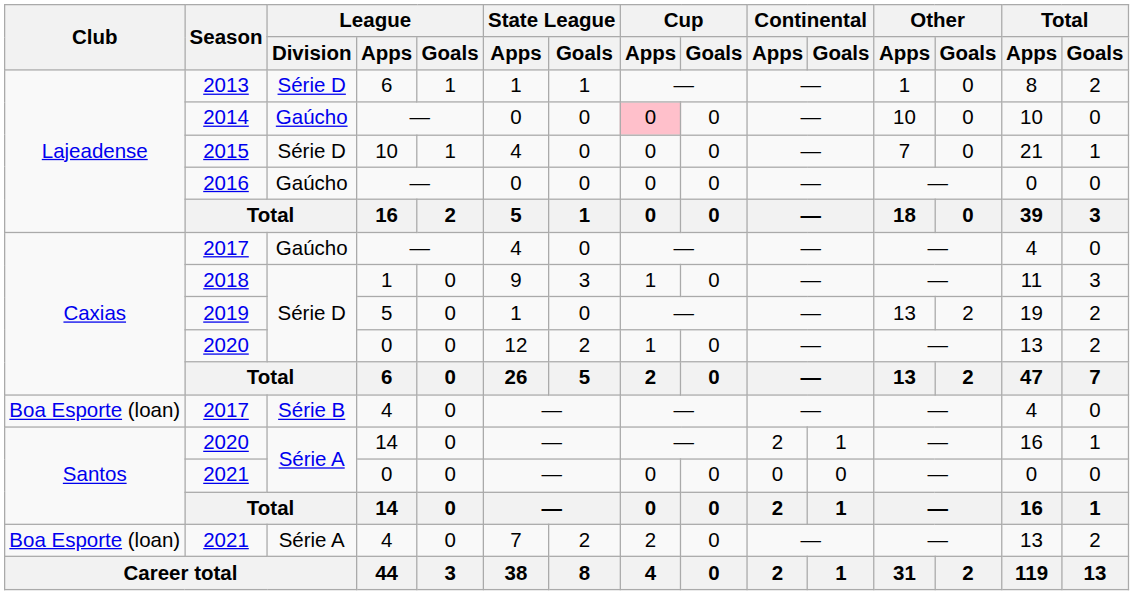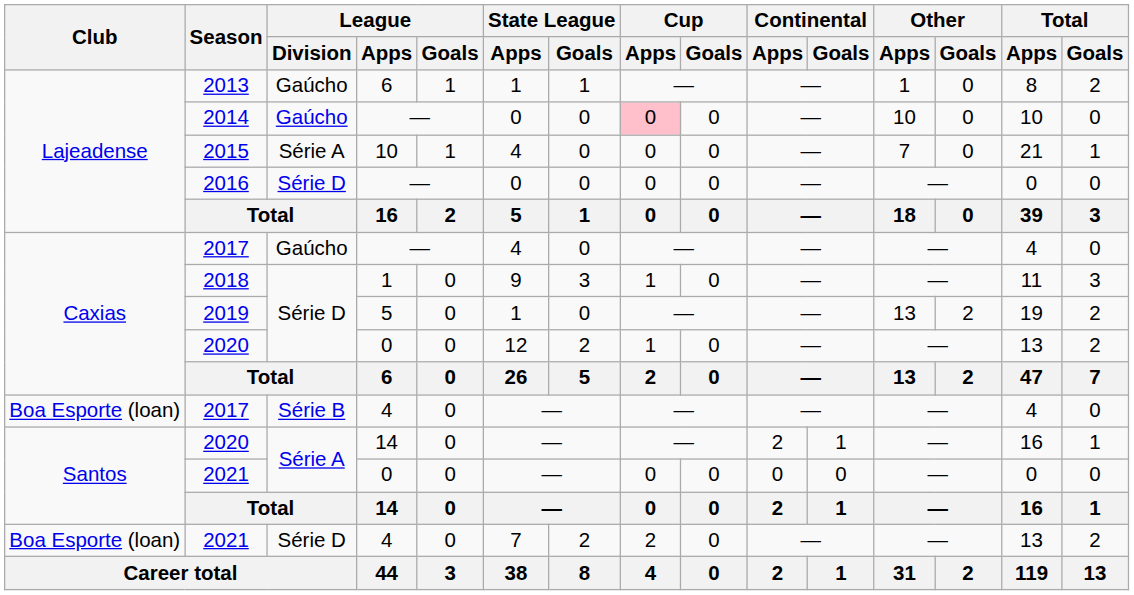 <table class="wikitable" style="text-align: center;">
 <tr>
 <th rowspan="2">Club</th>
 <th rowspan="2">Season</th>
 <th colspan="3">League</th>
 <th colspan="2">State League</th>
 <th colspan="2">Cup</th>
 <th colspan="2">Continental</th>
 <th colspan="2">Other</th>
 <th colspan="2">Total</th>
 </tr>
 <tr>
 <th>Division</th>
 <th>Apps</th>
 <th>Goals</th>
 <th>Apps</th>
 <th>Goals</th>
 <th>Apps</th>
 <th>Goals</th>
 <th>Apps</th>
 <th>Goals</th>
 <th>Apps</th>
 <th>Goals</th>
 <th>Apps</th>
 <th>Goals</th>
 </tr>
 <tr>
 <td rowspan="5" valign="center"><a href='#'>Lajeadense</a></td>
 <td><a href='#'>2013</a></td>
-<td><a href='#'>Série D</a></td>
+<td>Gaúcho</td>
 <td>6</td>
 <td>1</td>
 <td>1</td>
 <td>1</td>
 <td colspan="2">—</td>
 <td colspan="2">—</td>
 <td>1</td>
 <td>0</td>
 <td>8</td>
 <td>2</td>
 </tr>
 <tr>
 <td><a href='#'>2014</a></td>
 <td><a href='#'>Gaúcho</a></td>
 <td colspan="2">—</td>
 <td>0</td>
 <td>0</td>
 <td style="background: pink;">0</td>
 <td>0</td>
 <td colspan="2">—</td>
 <td>10</td>
 <td>0</td>
 <td>10</td>
 <td>0</td>
 </tr>
 <tr>
 <td><a href='#'>2015</a></td>
-<td>Série D</td>
+<td>Série A</td>
 <td>10</td>
 <td>1</td>
 <td>4</td>
 <td>0</td>
 <td>0</td>
 <td>0</td>
 <td colspan="2">—</td>
 <td>7</td>
 <td>0</td>
 <td>21</td>
 <td>1</td>
 </tr>
 <tr>
 <td><a href='#'>2016</a></td>
-<td>Gaúcho</td>
+<td><a href='#'>Série D</a></td>
 <td colspan="2">—</td>
 <td>0</td>
 <td>0</td>
 <td>0</td>
 <td>0</td>
 <td colspan="2">—</td>
 <td colspan="2">—</td>
 <td>0</td>
 <td>0</td>
 </tr>
 <tr>
 <th colspan="2"><strong>Total</strong></th>
 <th>16</th>
 <th>2</th>
 <th>5</th>
 <th>1</th>
 <th>0</th>
 <th>0</th>
 <th colspan="2">—</th>
 <th>18</th>
 <th>0</th>
 <th>39</th>
 <th>3</th>
 </tr>
 <tr>
 <td rowspan="5" valign="center"><a href='#'>Caxias</a></td>
 <td><a href='#'>2017</a></td>
 <td>Gaúcho</td>
 <td colspan="2">—</td>
 <td>4</td>
 <td>0</td>
 <td colspan="2">—</td>
 <td colspan="2">—</td>
 <td colspan="2">—</td>
 <td>4</td>
 <td>0</td>
 </tr>
 <tr>
 <td><a href='#'>2018</a></td>
 <td rowspan="3">Série D</td>
 <td>1</td>
 <td>0</td>
 <td>9</td>
 <td>3</td>
 <td>1</td>
 <td>0</td>
 <td colspan="2">—</td>
 <td colspan="2">—</td>
 <td>11</td>
 <td>3</td>
 </tr>
 <tr>
 <td><a href='#'>2019</a></td>
 <td>5</td>
 <td>0</td>
 <td>1</td>
 <td>0</td>
 <td colspan="2">—</td>
 <td colspan="2">—</td>
 <td>13</td>
 <td>2</td>
 <td>19</td>
 <td>2</td>
 </tr>
 <tr>
 <td><a href='#'>2020</a></td>
 <td>0</td>
 <td>0</td>
 <td>12</td>
 <td>2</td>
 <td>1</td>
 <td>0</td>
 <td colspan="2">—</td>
 <td colspan="2">—</td>
 <td>13</td>
 <td>2</td>
 </tr>
 <tr>
 <th colspan="2">Total</th>
 <th>6</th>
 <th>0</th>
 <th>26</th>
 <th>5</th>
 <th>2</th>
 <th>0</th>
 <th colspan="2">—</th>
 <th>13</th>
 <th>2</th>
 <th>47</th>
 <th>7</th>
 </tr>
 <tr>
 <td valign="center"><a href='#'>Boa Esporte</a> (loan)</td>
 <td><a href='#'>2017</a></td>
 <td><a href='#'>Série B</a></td>
 <td>4</td>
 <td>0</td>
 <td colspan="2">—</td>
 <td colspan="2">—</td>
 <td colspan="2">—</td>
 <td colspan="2">—</td>
 <td>4</td>
 <td>0</td>
 </tr>
 <tr>
 <td rowspan="3" valign="center"><a href='#'>Santos</a></td>
 <td><a href='#'>2020</a></td>
 <td rowspan="2"><a href='#'>Série A</a></td>
 <td>14</td>
 <td>0</td>
 <td colspan="2">—</td>
 <td colspan="2">—</td>
 <td>2</td>
 <td>1</td>
 <td colspan="2">—</td>
 <td>16</td>
 <td>1</td>
 </tr>
 <tr>
 <td><a href='#'>2021</a></td>
 <td>0</td>
 <td>0</td>
 <td colspan="2">—</td>
 <td>0</td>
 <td>0</td>
 <td>0</td>
 <td>0</td>
 <td colspan="2">—</td>
 <td>0</td>
 <td>0</td>
 </tr>
 <tr>
 <th colspan="2">Total</th>
 <th>14</th>
 <th>0</th>
 <th colspan="2">—</th>
 <th>0</th>
 <th>0</th>
 <th>2</th>
 <th>1</th>
 <th colspan="2">—</th>
 <th>16</th>
 <th>1</th>
 </tr>
 <tr>
 <td valign="center"><a href='#'>Boa Esporte</a> (loan)</td>
 <td><a href='#'>2021</a></td>
-<td>Série A</td>
+<td>Série D</td>
 <td>4</td>
 <td>0</td>
 <td>7</td>
 <td>2</td>
 <td>2</td>
 <td>0</td>
 <td colspan="2">—</td>
 <td colspan="2">—</td>
 <td>13</td>
 <td>2</td>
 </tr>
 <tr>
 <th colspan="3"><strong>Career total</strong></th>
 <th>44</th>
 <th>3</th>
 <th>38</th>
 <th>8</th>
 <th>4</th>
 <th>0</th>
 <th>2</th>
 <th>1</th>
 <th>31</th>
 <th>2</th>
 <th>119</th>
 <th>13</th>
 </tr>
 </table>
